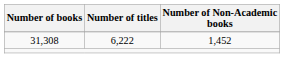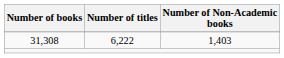 <table class="wikitable" border="1">
 <tr>
 <th>Number of books</th>
 <th>Number of titles</th>
 <th>Number of Non-Academic<br>books</th>
 </tr>
 <tr>
 </tr>
 <tr align="center">
 <td>31,308</td>
 <td>6,222</td>
-<td>1,452</td>
+<td>1,403</td>
 </tr>
 <tr>
 <td colspan="3" align="center"></td>
 </tr>
 </table>
